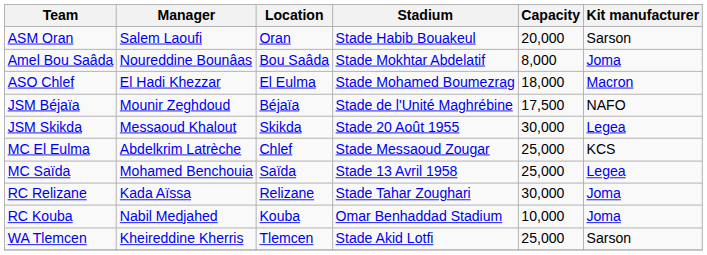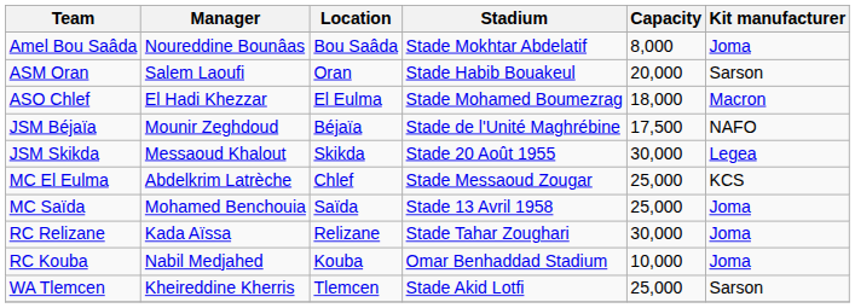 <table class="wikitable sortable">
 <tr>
 <th>Team</th>
 <th>Manager</th>
 <th>Location</th>
 <th>Stadium</th>
 <th>Capacity</th>
 <th>Kit manufacturer</th>
 </tr>
 <tr>
+<td><a href='#'>Amel Bou Saâda</a></td>
+<td> <a href='#'>Noureddine Bounâas</a></td>
+<td><a href='#'>Bou Saâda</a></td>
+<td><a href='#'>Stade Mokhtar Abdelatif</a></td>
+<td>8,000</td>
+<td><a href='#'>Joma</a></td>
+</tr>
+<tr>
 <td><a href='#'>ASM Oran</a></td>
 <td> <a href='#'>Salem Laoufi</a></td>
 <td><a href='#'>Oran</a></td>
 <td><a href='#'>Stade Habib Bouakeul</a></td>
 <td>20,000</td>
 <td>Sarson</td>
-</tr>
-<tr>
-<td><a href='#'>Amel Bou Saâda</a></td>
-<td> <a href='#'>Noureddine Bounâas</a></td>
-<td><a href='#'>Bou Saâda</a></td>
-<td><a href='#'>Stade Mokhtar Abdelatif</a></td>
-<td>8,000</td>
-<td><a href='#'>Joma</a></td>
 </tr>
 <tr>
 <td><a href='#'>ASO Chlef</a></td>
 <td> <a href='#'>El Hadi Khezzar</a></td>
 <td><a href='#'>El Eulma</a></td>
 <td><a href='#'>Stade Mohamed Boumezrag</a></td>
 <td>18,000</td>
 <td><a href='#'>Macron</a></td>
 </tr>
 <tr>
 <td><a href='#'>JSM Béjaïa</a></td>
 <td> <a href='#'>Mounir Zeghdoud</a></td>
 <td><a href='#'>Béjaïa</a></td>
 <td><a href='#'>Stade de l'Unité Maghrébine</a></td>
 <td>17,500</td>
 <td>NAFO</td>
 </tr>
 <tr>
 <td><a href='#'>JSM Skikda</a></td>
 <td> <a href='#'>Messaoud Khalout</a></td>
 <td><a href='#'>Skikda</a></td>
 <td><a href='#'>Stade 20 Août 1955</a></td>
 <td>30,000</td>
 <td><a href='#'>Legea</a></td>
 </tr>
 <tr>
 <td><a href='#'>MC El Eulma</a></td>
 <td> <a href='#'>Abdelkrim Latrèche</a></td>
 <td><a href='#'>Chlef</a></td>
 <td><a href='#'>Stade Messaoud Zougar</a></td>
 <td>25,000</td>
 <td>KCS</td>
 </tr>
 <tr>
 <td><a href='#'>MC Saïda</a></td>
 <td> <a href='#'>Mohamed Benchouia</a></td>
 <td><a href='#'>Saïda</a></td>
 <td><a href='#'>Stade 13 Avril 1958</a></td>
 <td>25,000</td>
-<td><a href='#'>Legea</a></td>
+<td><a href='#'>Joma</a></td>
 </tr>
 <tr>
 <td><a href='#'>RC Relizane</a></td>
 <td> <a href='#'>Kada Aïssa</a></td>
 <td><a href='#'>Relizane</a></td>
 <td><a href='#'>Stade Tahar Zoughari</a></td>
 <td>30,000</td>
 <td><a href='#'>Joma</a></td>
 </tr>
 <tr>
 <td><a href='#'>RC Kouba</a></td>
 <td> <a href='#'>Nabil Medjahed</a></td>
 <td><a href='#'>Kouba</a></td>
 <td><a href='#'>Omar Benhaddad Stadium</a></td>
 <td>10,000</td>
 <td><a href='#'>Joma</a></td>
 </tr>
 <tr>
 <td><a href='#'>WA Tlemcen</a></td>
 <td> <a href='#'>Kheireddine Kherris</a></td>
 <td><a href='#'>Tlemcen</a></td>
 <td><a href='#'>Stade Akid Lotfi</a></td>
 <td>25,000</td>
 <td>Sarson</td>
 </tr>
 <tr>
 </tr>
 </table>
